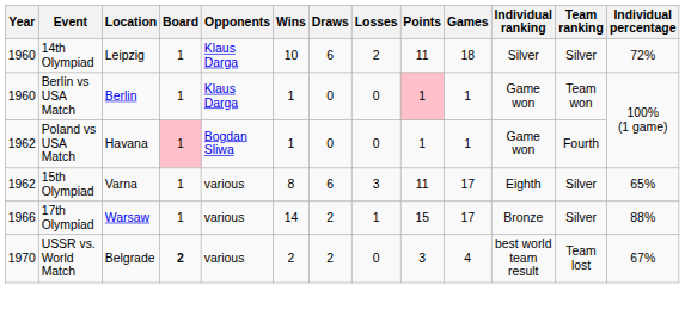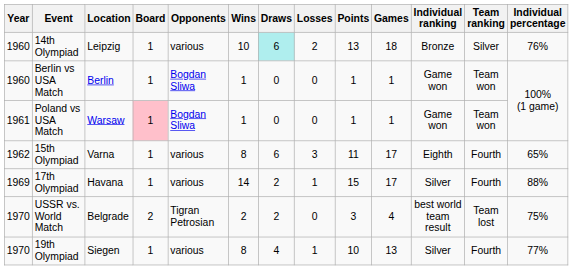 <table class="wikitable" style="text-align:center">
 <tr>
 <th>Year</th>
 <th>Event</th>
 <th>Location</th>
 <th>Board</th>
 <th>Opponents</th>
 <th>Wins</th>
 <th>Draws</th>
 <th>Losses</th>
 <th>Points</th>
 <th>Games</th>
 <th>Individual<br> ranking</th>
 <th>Team<br> ranking</th>
 <th>Individual <br>percentage</th>
 </tr>
 <tr>
 <td>1960</td>
 <td align=left>14th Olympiad</td>
 <td align=left>Leipzig</td>
 <td>1</td>
-<td align=left><a href='#'>Klaus Darga</a></td>
+<td align=left>various</td>
 <td>10</td>
-<td>6</td>
+<td style="background: paleturquoise;">6</td>
 <td>2</td>
-<td>11</td>
+<td>13</td>
 <td>18</td>
+<td>Bronze</td>
 <td>Silver</td>
-<td>Silver</td>
-<td>72%</td>
+<td>76%</td>
 </tr>
 <tr>
 <td>1960</td>
 <td align=left>Berlin vs USA Match</td>
 <td align=left><a href='#'>Berlin</a></td>
 <td>1</td>
-<td align=left><a href='#'>Klaus Darga</a></td>
+<td align=left><a href='#'>Bogdan Sliwa</a></td>
 <td>1</td>
 <td>0</td>
 <td>0</td>
-<td style="background: pink;">1</td>
+<td>1</td>
 <td>1</td>
 <td>Game won</td>
 <td>Team won</td>
 <td rowspan=2>100%<br> (1 game)</td>
 </tr>
 <tr>
-<td>1962</td>
+<td>1961</td>
 <td align=left>Poland vs USA Match</td>
-<td align=left>Havana</td>
+<td align=left><a href='#'>Warsaw</a></td>
 <td style="background: pink;">1</td>
 <td align=left><a href='#'>Bogdan Sliwa</a></td>
 <td>1</td>
 <td>0</td>
 <td>0</td>
 <td>1</td>
 <td>1</td>
 <td>Game won</td>
-<td>Fourth</td>
+<td>Team won</td>
 </tr>
 <tr>
 <td>1962</td>
 <td align=left>15th Olympiad</td>
 <td align=left>Varna</td>
 <td>1</td>
 <td align=left>various</td>
 <td>8</td>
 <td>6</td>
 <td>3</td>
 <td>11</td>
 <td>17</td>
 <td>Eighth</td>
-<td>Silver</td>
+<td>Fourth</td>
 <td>65%</td>
 </tr>
 <tr>
-<td>1966</td>
+<td>1969</td>
 <td align=left>17th Olympiad</td>
-<td align=left><a href='#'>Warsaw</a></td>
+<td align=left>Havana</td>
 <td>1</td>
 <td align=left>various</td>
 <td>14</td>
 <td>2</td>
 <td>1</td>
 <td>15</td>
 <td>17</td>
-<td>Bronze</td>
 <td>Silver</td>
+<td>Fourth</td>
 <td>88%</td>
 </tr>
 <tr>
 <td>1970</td>
 <td align=left>USSR vs. World Match</td>
 <td align=left>Belgrade</td>
-<td><strong>2</strong></td>
-<td align=left>various</td>
+<td>2</td>
+<td align=left>Tigran Petrosian</td>
 <td>2</td>
 <td>2</td>
 <td>0</td>
 <td>3</td>
 <td>4</td>
 <td>best world<br> team result</td>
 <td>Team lost</td>
-<td>67%</td>
+<td>75%</td>
+</tr>
+<tr>
+<td>1970</td>
+<td align=left>19th Olympiad</td>
+<td align=left>Siegen</td>
+<td>1</td>
+<td align=left>various</td>
+<td>8</td>
+<td>4</td>
+<td>1</td>
+<td>10</td>
+<td>13</td>
+<td>Silver</td>
+<td>Fourth</td>
+<td>77%</td>
 </tr>
 </table>
